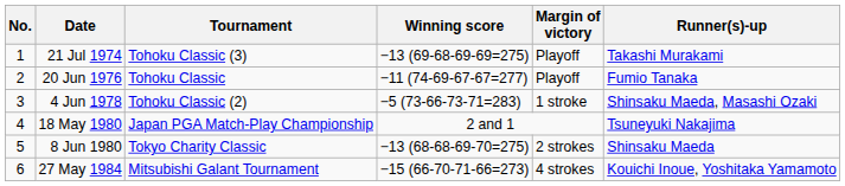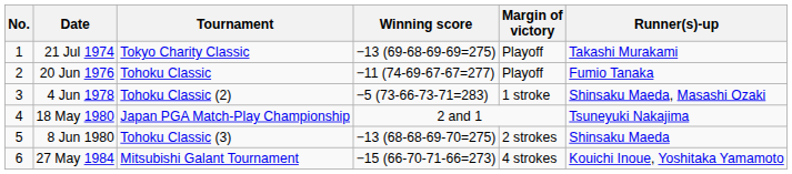 <table class="wikitable" style="font-size:95%;">
 <tr>
 <th>No.</th>
 <th>Date</th>
 <th>Tournament</th>
 <th>Winning score</th>
 <th>Margin of<br>victory</th>
 <th>Runner(s)-up</th>
 </tr>
 <tr>
 <td align=center>1</td>
 <td align=right>21 Jul <a href='#'>1974</a></td>
-<td><a href='#'>Tohoku Classic</a> (3)</td>
+<td><a href='#'>Tokyo Charity Classic</a></td>
 <td>−13 (69-68-69-69=275)</td>
 <td>Playoff</td>
 <td> <a href='#'>Takashi Murakami</a></td>
 </tr>
 <tr>
 <td align=center>2</td>
 <td align=right>20 Jun <a href='#'>1976</a></td>
 <td><a href='#'>Tohoku Classic</a></td>
 <td>−11 (74-69-67-67=277)</td>
 <td>Playoff</td>
 <td> <a href='#'>Fumio Tanaka</a></td>
 </tr>
 <tr>
 <td align=center>3</td>
 <td align=right>4 Jun <a href='#'>1978</a></td>
 <td><a href='#'>Tohoku Classic</a> (2)</td>
 <td>−5 (73-66-73-71=283)</td>
 <td>1 stroke</td>
 <td> <a href='#'>Shinsaku Maeda</a>,  <a href='#'>Masashi Ozaki</a></td>
 </tr>
 <tr>
 <td align=center>4</td>
 <td align=right>18 May <a href='#'>1980</a></td>
 <td><a href='#'>Japan PGA Match-Play Championship</a></td>
 <td colspan=2 align=center>2 and 1</td>
 <td> <a href='#'>Tsuneyuki Nakajima</a></td>
 </tr>
 <tr>
 <td align=center>5</td>
 <td align=right>8 Jun 1980</td>
-<td><a href='#'>Tokyo Charity Classic</a></td>
+<td><a href='#'>Tohoku Classic</a> (3)</td>
 <td>−13 (68-68-69-70=275)</td>
 <td>2 strokes</td>
 <td> <a href='#'>Shinsaku Maeda</a></td>
 </tr>
 <tr>
 <td align=center>6</td>
 <td align=right>27 May <a href='#'>1984</a></td>
 <td><a href='#'>Mitsubishi Galant Tournament</a></td>
 <td>−15 (66-70-71-66=273)</td>
 <td>4 strokes</td>
 <td> <a href='#'>Kouichi Inoue</a>,  <a href='#'>Yoshitaka Yamamoto</a></td>
 </tr>
 </table>
